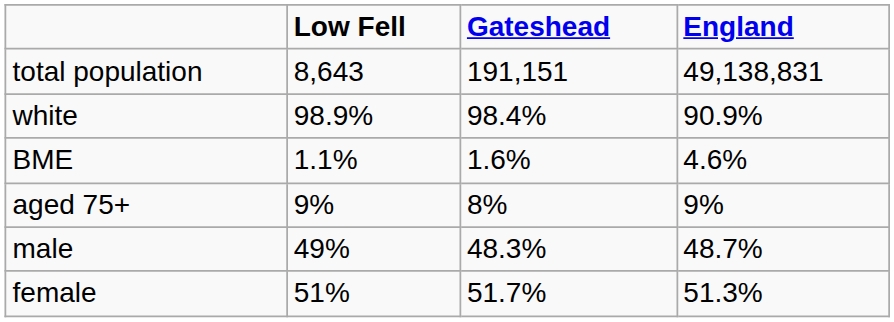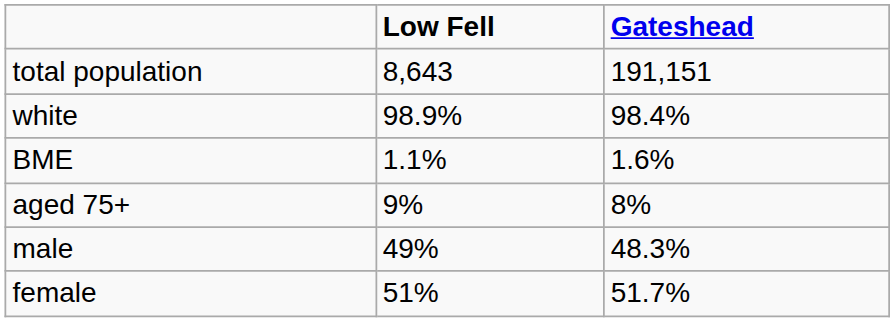 <table class=wikitable style="float:right; margin-left:2em; width:40%;" cellspacing=3>
 <tr>
 <td></td>
 <td><strong>Low Fell</strong></td>
 <td><strong><a href='#'>Gateshead</a></strong></td>
-<td><strong><a href='#'>England</a></strong></td>
 </tr>
 <tr>
 <td>total population</td>
 <td>8,643</td>
 <td>191,151</td>
-<td>49,138,831</td>
 </tr>
 <tr>
 <td>white</td>
 <td>98.9%</td>
 <td>98.4%</td>
-<td>90.9%</td>
 </tr>
 <tr>
 <td>BME</td>
 <td>1.1%</td>
 <td>1.6%</td>
-<td>4.6%</td>
 </tr>
 <tr>
 <td>aged 75+</td>
 <td>9%</td>
 <td>8%</td>
-<td>9%</td>
 </tr>
 <tr>
 <td>male</td>
 <td>49%</td>
 <td>48.3%</td>
-<td>48.7%</td>
 </tr>
 <tr>
 <td>female</td>
 <td>51%</td>
 <td>51.7%</td>
-<td>51.3%</td>
 </tr>
 </table>
